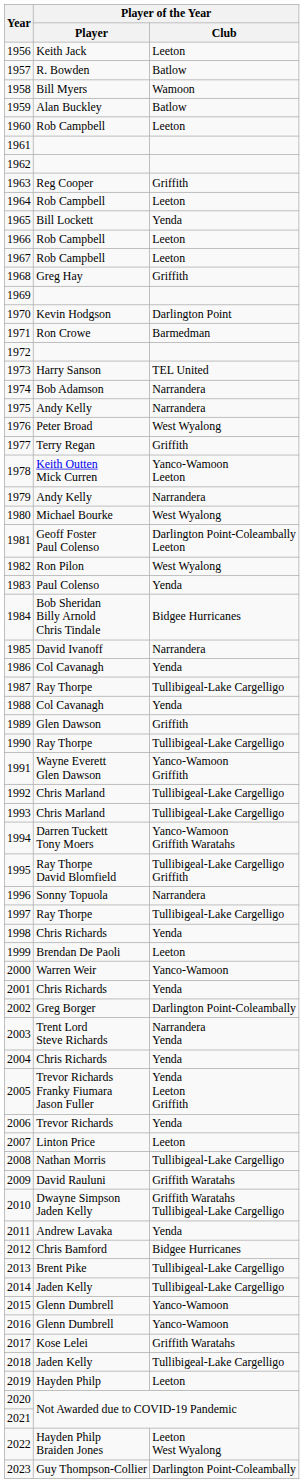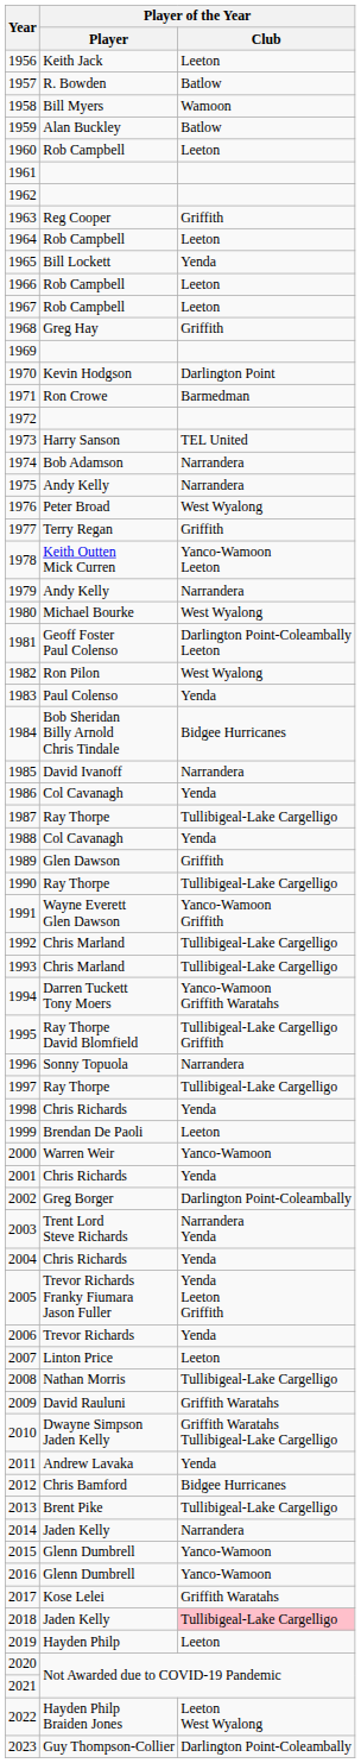 <table class="wikitable">
 <tr>
 <th rowspan="2">Year</th>
 <th colspan="2">Player of the Year</th>
 </tr>
 <tr>
 <th>Player</th>
 <th>Club</th>
 </tr>
 <tr>
 <td>1956</td>
 <td>Keith Jack</td>
 <td> Leeton</td>
 </tr>
 <tr>
 <td>1957</td>
 <td>R. Bowden</td>
 <td> Batlow</td>
 </tr>
 <tr>
 <td>1958</td>
 <td>Bill Myers</td>
 <td> Wamoon</td>
 </tr>
 <tr>
 <td>1959</td>
 <td>Alan Buckley</td>
 <td> Batlow</td>
 </tr>
 <tr>
 <td>1960</td>
 <td>Rob Campbell</td>
 <td> Leeton</td>
 </tr>
 <tr>
 <td>1961</td>
 <td></td>
 <td></td>
 </tr>
 <tr>
 <td>1962</td>
 <td></td>
 <td></td>
 </tr>
 <tr>
 <td>1963</td>
 <td>Reg Cooper</td>
 <td> Griffith</td>
 </tr>
 <tr>
 <td>1964</td>
 <td>Rob Campbell</td>
 <td> Leeton</td>
 </tr>
 <tr>
 <td>1965</td>
 <td>Bill Lockett</td>
 <td> Yenda</td>
 </tr>
 <tr>
 <td>1966</td>
 <td>Rob Campbell</td>
 <td> Leeton</td>
 </tr>
 <tr>
 <td>1967</td>
 <td>Rob Campbell</td>
 <td> Leeton</td>
 </tr>
 <tr>
 <td>1968</td>
 <td>Greg Hay</td>
 <td> Griffith</td>
 </tr>
 <tr>
 <td>1969</td>
 <td></td>
 <td></td>
 </tr>
 <tr>
 <td>1970</td>
 <td>Kevin Hodgson</td>
 <td> Darlington Point</td>
 </tr>
 <tr>
 <td>1971</td>
 <td>Ron Crowe</td>
 <td> Barmedman</td>
 </tr>
 <tr>
 <td>1972</td>
 <td></td>
 <td></td>
 </tr>
 <tr>
 <td>1973</td>
 <td>Harry Sanson</td>
 <td> TEL United</td>
 </tr>
 <tr>
 <td>1974</td>
 <td>Bob Adamson</td>
 <td> Narrandera</td>
 </tr>
 <tr>
 <td>1975</td>
 <td>Andy Kelly</td>
 <td> Narrandera</td>
 </tr>
 <tr>
 <td>1976</td>
 <td>Peter Broad</td>
 <td> West Wyalong</td>
 </tr>
 <tr>
 <td>1977</td>
 <td>Terry Regan</td>
 <td> Griffith</td>
 </tr>
 <tr>
 <td>1978</td>
 <td><a href='#'>Keith Outten</a><br>Mick Curren</td>
 <td> Yanco-Wamoon<br> Leeton</td>
 </tr>
 <tr>
 <td>1979</td>
 <td>Andy Kelly</td>
 <td> Narrandera</td>
 </tr>
 <tr>
 <td>1980</td>
 <td>Michael Bourke</td>
 <td> West Wyalong</td>
 </tr>
 <tr>
 <td>1981</td>
 <td>Geoff Foster<br>Paul Colenso</td>
 <td> Darlington Point-Coleambally<br> Leeton</td>
 </tr>
 <tr>
 <td>1982</td>
 <td>Ron Pilon</td>
 <td> West Wyalong</td>
 </tr>
 <tr>
 <td>1983</td>
 <td>Paul Colenso</td>
 <td> Yenda</td>
 </tr>
 <tr>
 <td>1984</td>
 <td>Bob Sheridan<br>Billy Arnold<br>Chris Tindale</td>
 <td> Bidgee Hurricanes</td>
 </tr>
 <tr>
 <td>1985</td>
 <td>David Ivanoff</td>
 <td> Narrandera</td>
 </tr>
 <tr>
 <td>1986</td>
 <td>Col Cavanagh</td>
 <td> Yenda</td>
 </tr>
 <tr>
 <td>1987</td>
 <td>Ray Thorpe</td>
 <td> Tullibigeal-Lake Cargelligo</td>
 </tr>
 <tr>
 <td>1988</td>
 <td>Col Cavanagh</td>
 <td> Yenda</td>
 </tr>
 <tr>
 <td>1989</td>
 <td>Glen Dawson</td>
 <td> Griffith</td>
 </tr>
 <tr>
 <td>1990</td>
 <td>Ray Thorpe</td>
 <td> Tullibigeal-Lake Cargelligo</td>
 </tr>
 <tr>
 <td>1991</td>
 <td>Wayne Everett<br>Glen Dawson</td>
 <td> Yanco-Wamoon<br> Griffith</td>
 </tr>
 <tr>
 <td>1992</td>
 <td>Chris Marland</td>
 <td> Tullibigeal-Lake Cargelligo</td>
 </tr>
 <tr>
 <td>1993</td>
 <td>Chris Marland</td>
 <td> Tullibigeal-Lake Cargelligo</td>
 </tr>
 <tr>
 <td>1994</td>
 <td>Darren Tuckett<br>Tony Moers</td>
 <td> Yanco-Wamoon<br> Griffith Waratahs</td>
 </tr>
 <tr>
 <td>1995</td>
 <td>Ray Thorpe<br>David Blomfield</td>
 <td> Tullibigeal-Lake Cargelligo<br> Griffith</td>
 </tr>
 <tr>
 <td>1996</td>
 <td>Sonny Topuola</td>
 <td> Narrandera</td>
 </tr>
 <tr>
 <td>1997</td>
 <td>Ray Thorpe</td>
 <td> Tullibigeal-Lake Cargelligo</td>
 </tr>
 <tr>
 <td>1998</td>
 <td>Chris Richards</td>
 <td> Yenda</td>
 </tr>
 <tr>
 <td>1999</td>
 <td>Brendan De Paoli</td>
 <td> Leeton</td>
 </tr>
 <tr>
 <td>2000</td>
 <td>Warren Weir</td>
 <td> Yanco-Wamoon</td>
 </tr>
 <tr>
 <td>2001</td>
 <td>Chris Richards</td>
 <td> Yenda</td>
 </tr>
 <tr>
 <td>2002</td>
 <td>Greg Borger</td>
 <td> Darlington Point-Coleambally</td>
 </tr>
 <tr>
 <td>2003</td>
 <td>Trent Lord<br>Steve Richards</td>
 <td> Narrandera<br> Yenda</td>
 </tr>
 <tr>
 <td>2004</td>
 <td>Chris Richards</td>
 <td> Yenda</td>
 </tr>
 <tr>
 <td>2005</td>
 <td>Trevor Richards<br>Franky Fiumara<br>Jason Fuller</td>
 <td> Yenda<br> Leeton<br> Griffith</td>
 </tr>
 <tr>
 <td>2006</td>
 <td>Trevor Richards</td>
 <td> Yenda</td>
 </tr>
 <tr>
 <td>2007</td>
 <td>Linton Price</td>
 <td> Leeton</td>
 </tr>
 <tr>
 <td>2008</td>
 <td>Nathan Morris</td>
 <td> Tullibigeal-Lake Cargelligo</td>
 </tr>
 <tr>
 <td>2009</td>
 <td>David Rauluni</td>
 <td> Griffith Waratahs</td>
 </tr>
 <tr>
 <td>2010</td>
 <td>Dwayne Simpson<br>Jaden Kelly</td>
 <td> Griffith Waratahs<br> Tullibigeal-Lake Cargelligo</td>
 </tr>
 <tr>
 <td>2011</td>
 <td>Andrew Lavaka</td>
 <td> Yenda</td>
 </tr>
 <tr>
 <td>2012</td>
 <td>Chris Bamford</td>
 <td> Bidgee Hurricanes</td>
 </tr>
 <tr>
 <td>2013</td>
 <td>Brent Pike</td>
 <td> Tullibigeal-Lake Cargelligo</td>
 </tr>
 <tr>
 <td>2014</td>
 <td>Jaden Kelly</td>
-<td> Tullibigeal-Lake Cargelligo</td>
+<td> Narrandera</td>
 </tr>
 <tr>
 <td>2015</td>
 <td>Glenn Dumbrell</td>
 <td> Yanco-Wamoon</td>
 </tr>
 <tr>
 <td>2016</td>
 <td>Glenn Dumbrell</td>
 <td> Yanco-Wamoon</td>
 </tr>
 <tr>
 <td>2017</td>
 <td>Kose Lelei</td>
 <td> Griffith Waratahs</td>
 </tr>
 <tr>
 <td>2018</td>
 <td>Jaden Kelly</td>
-<td> Tullibigeal-Lake Cargelligo</td>
+<td style="background: pink;"> Tullibigeal-Lake Cargelligo</td>
 </tr>
 <tr>
 <td>2019</td>
 <td>Hayden Philp</td>
 <td> Leeton</td>
 </tr>
 <tr>
 <td>2020</td>
 <td colspan="2" rowspan="2">Not Awarded due to COVID-19 Pandemic</td>
 </tr>
 <tr>
 <td>2021</td>
 </tr>
 <tr>
 <td>2022</td>
 <td>Hayden Philp<br>Braiden Jones</td>
 <td> Leeton<br> West Wyalong</td>
 </tr>
 <tr>
 <td>2023</td>
 <td>Guy Thompson-Collier</td>
 <td> Darlington Point-Coleambally</td>
 </tr>
 </table>
